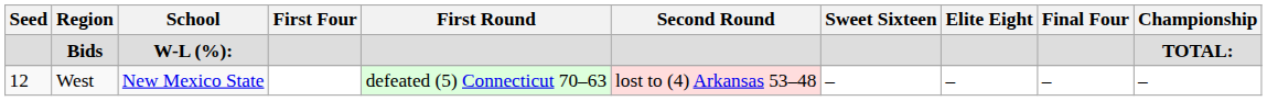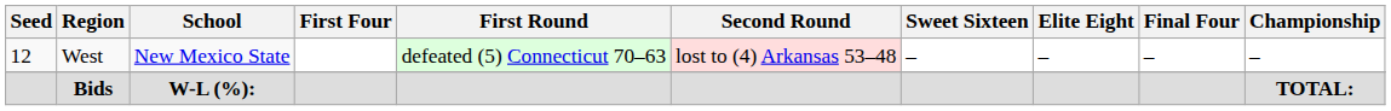 <table class="sortable wikitable" style="white-space:nowrap; font-size:100%;">
 <tr>
 <th>Seed</th>
 <th>Region</th>
 <th>School</th>
 <th>First Four</th>
 <th>First Round</th>
 <th>Second Round</th>
 <th>Sweet Sixteen</th>
 <th>Elite Eight</th>
 <th>Final Four</th>
 <th>Championship</th>
 </tr>
+<tr>
+<td>12</td>
+<td>West</td>
+<td><a href='#'>New Mexico State</a></td>
+<td style="background:#fff;"></td>
+<td style="background:#ddffdd;">defeated (5) <a href='#'>Connecticut</a> 70–63</td>
+<td style="background:#ffdddd;">lost to (4) <a href='#'>Arkansas</a> 53–48</td>
+<td style="background:#fff;">–</td>
+<td style="background:#fff;">–</td>
+<td style="background:#fff;">–</td>
+<td style="background:#fff;">–</td>
+</tr>
+<tr>
+</tr>
 <tr class="sortbottom" style="text-align:center; background:#ddd;">
 <td></td>
 <td><strong>Bids</strong></td>
 <td><strong>W-L (%):</strong></td>
 <td></td>
 <td></td>
 <td></td>
 <td></td>
 <td></td>
 <td></td>
 <td><strong>TOTAL:</strong> </td>
 </tr>
-<tr>
-</tr>
-<tr>
-<td>12</td>
-<td>West</td>
-<td><a href='#'>New Mexico State</a></td>
-<td style="background:#fff;"></td>
-<td style="background:#ddffdd;">defeated (5) <a href='#'>Connecticut</a> 70–63</td>
-<td style="background:#ffdddd;">lost to (4) <a href='#'>Arkansas</a> 53–48</td>
-<td style="background:#fff;">–</td>
-<td style="background:#fff;">–</td>
-<td style="background:#fff;">–</td>
-<td style="background:#fff;">–</td>
-</tr>
 </table>
